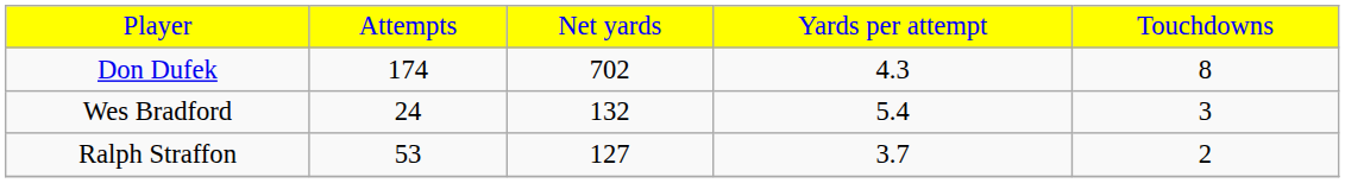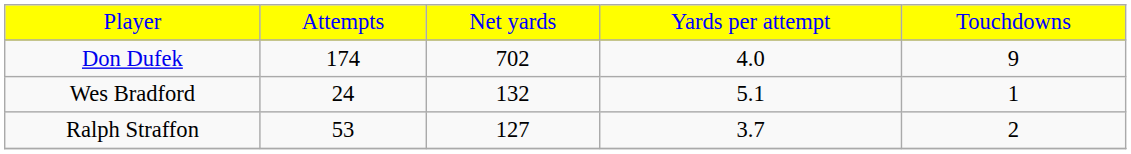 <table class="wikitable" width="90%">
 <tr align="center"  style="background:yellow;color:blue;">
 <td>Player</td>
 <td>Attempts</td>
 <td>Net yards</td>
 <td>Yards per attempt</td>
 <td>Touchdowns</td>
 </tr>
 <tr align="center" bgcolor="">
 <td><a href='#'>Don Dufek</a></td>
 <td>174</td>
 <td>702</td>
-<td>4.3</td>
-<td>8</td>
+<td>4.0</td>
+<td>9</td>
 </tr>
 <tr align="center" bgcolor="">
 <td>Wes Bradford</td>
 <td>24</td>
 <td>132</td>
-<td>5.4</td>
-<td>3</td>
+<td>5.1</td>
+<td>1</td>
 </tr>
 <tr align="center" bgcolor="">
 <td>Ralph Straffon</td>
 <td>53</td>
 <td>127</td>
 <td>3.7</td>
 <td>2</td>
 </tr>
 <tr>
 </tr>
 </table>
